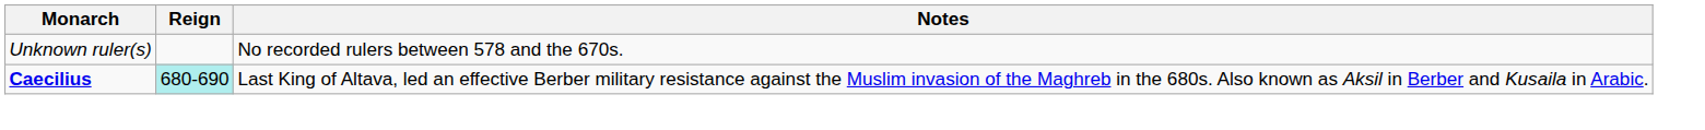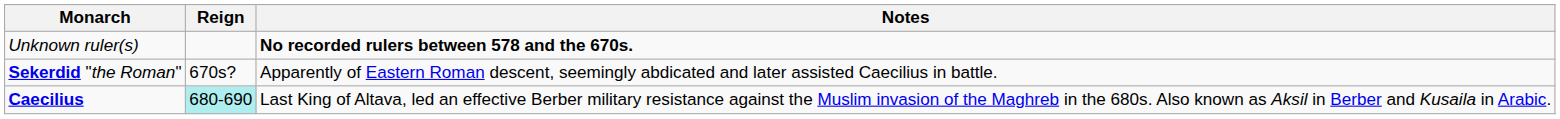 <table class="wikitable">
 <tr>
 <th>Monarch</th>
 <th><strong>Reign</strong></th>
 <th><strong>Notes</strong></th>
 </tr>
 <tr>
 <td><em>Unknown ruler(s)</em></td>
 <td></td>
-<td>No recorded rulers between 578 and the 670s.</td>
+<td><strong>No recorded rulers between 578 and the 670s.</strong></td>
+</tr>
+<tr>
+<td><strong><a href='#'>Sekerdid</a></strong> "<em>the Roman</em>"</td>
+<td>670s?</td>
+<td>Apparently of <a href='#'>Eastern Roman</a> descent, seemingly abdicated and later assisted Caecilius in battle.</td>
 </tr>
 <tr>
 <td><strong><a href='#'>Caecilius</a></strong></td>
 <td style="background: paleturquoise;">680-690</td>
 <td>Last King of Altava, led an effective Berber military resistance against the <a href='#'>Muslim invasion of the Maghreb</a> in the 680s. Also known as <em>Aksil</em> in <a href='#'>Berber</a> and <em>Kusaila</em> in <a href='#'>Arabic</a>.</td>
 </tr>
 </table>
